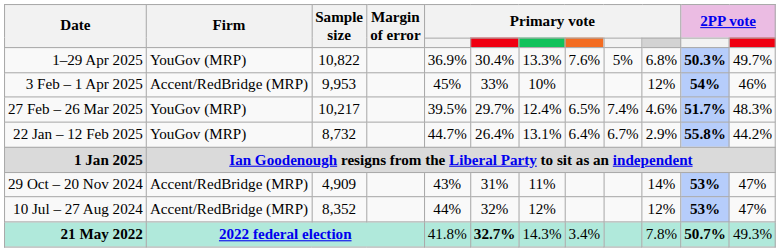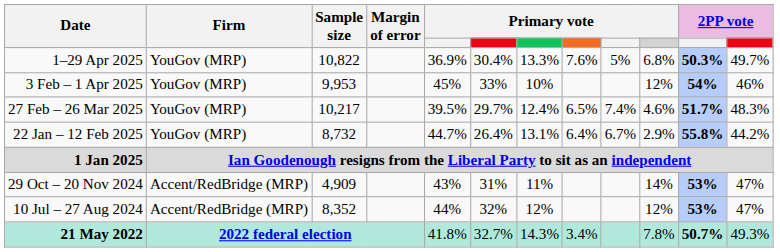 <table class="nowrap wikitable tpl-blanktable" style=text-align:center;font-size:90%>
 <tr>
 <th rowspan=2>Date</th>
 <th rowspan=2>Firm</th>
 <th rowspan=2>Sample<br>size</th>
 <th rowspan=2>Margin<br>of error</th>
 <th colspan=6>Primary vote</th>
 <th colspan=2 class=unsortable style=background:#ebbce3><a href='#'>2PP vote</a></th>
 </tr>
 <tr>
 <th class="unsortable" style=background:></th>
 <th class="unsortable" style="background:#F00011"></th>
 <th class=unsortable style=background:#10C25B></th>
 <th class=unsortable style=background:#f36c21></th>
 <th class=unsortable style=background:></th>
 <th class=unsortable style=background:lightgray></th>
 <th class="unsortable" style=background:></th>
 <th class="unsortable" style="background:#F00011"></th>
 </tr>
 <tr>
 <td align=right>1–29 Apr 2025</td>
 <td align=left>YouGov (MRP)</td>
 <td>10,822</td>
 <td></td>
 <td>36.9%</td>
 <td>30.4%</td>
 <td>13.3%</td>
 <td>7.6%</td>
 <td>5%</td>
 <td>6.8%</td>
 <th style="background:#B6CDFB">50.3%</th>
 <td>49.7%</td>
 </tr>
 <tr>
 <td align=right>3 Feb – 1 Apr 2025</td>
-<td align=left>Accent/RedBridge (MRP)</td>
+<td align=left>YouGov (MRP)</td>
 <td>9,953</td>
 <td></td>
 <td>45%</td>
 <td>33%</td>
 <td>10%</td>
 <td></td>
 <td></td>
 <td>12%</td>
 <th style="background:#B6CDFB">54%</th>
 <td>46%</td>
 </tr>
 <tr>
 <td align=right>27 Feb – 26 Mar 2025</td>
 <td align=left>YouGov (MRP)</td>
 <td>10,217</td>
 <td></td>
 <td>39.5%</td>
 <td>29.7%</td>
 <td>12.4%</td>
 <td>6.5%</td>
 <td>7.4%</td>
 <td>4.6%</td>
 <th style="background:#B6CDFB">51.7%</th>
 <td>48.3%</td>
 </tr>
 <tr>
 <td align=right>22 Jan – 12 Feb 2025</td>
 <td align=left>YouGov (MRP)</td>
 <td>8,732</td>
 <td></td>
 <td>44.7%</td>
 <td>26.4%</td>
 <td>13.1%</td>
 <td>6.4%</td>
 <td>6.7%</td>
 <td>2.9%</td>
 <th style="background:#B6CDFB">55.8%</th>
 <td>44.2%</td>
 </tr>
 <tr style=background:#DADADA;font-weight:bold>
 <td style=text-align:right data-sort-value=13-April-2024>1 Jan 2025</td>
 <td colspan=11><a href='#'>Ian Goodenough</a> resigns from the <a href='#'>Liberal Party</a> to sit as an <a href='#'>independent</a></td>
 </tr>
 <tr>
 <td align=right>29 Oct – 20 Nov 2024</td>
 <td align=left>Accent/RedBridge (MRP)</td>
 <td>4,909</td>
 <td></td>
 <td>43%</td>
 <td>31%</td>
 <td>11%</td>
 <td></td>
 <td></td>
 <td>14%</td>
 <th style="background:#B6CDFB">53%</th>
 <td>47%</td>
 </tr>
 <tr>
 <td align=right>10 Jul – 27 Aug 2024</td>
 <td align=left>Accent/RedBridge (MRP)</td>
 <td>8,352</td>
 <td></td>
 <td>44%</td>
 <td>32%</td>
 <td>12%</td>
 <td></td>
 <td></td>
 <td>12%</td>
 <th style="background:#B6CDFB">53%</th>
 <td>47%</td>
 </tr>
 <tr style="background:#b0e9db">
 <td style="text-align:right" data-sort-value="21-May-2022"><strong>21 May 2022</strong></td>
 <td colspan="3" style="text-align:center"><strong><a href='#'>2022 federal election</a></strong></td>
 <td>41.8%</td>
-<td><strong>32.7%</strong></td>
+<td>32.7%</td>
 <td>14.3%</td>
 <td>3.4%</td>
 <td></td>
 <td>7.8%</td>
 <td><strong>50.7%</strong></td>
 <td>49.3%</td>
 </tr>
 </table>
